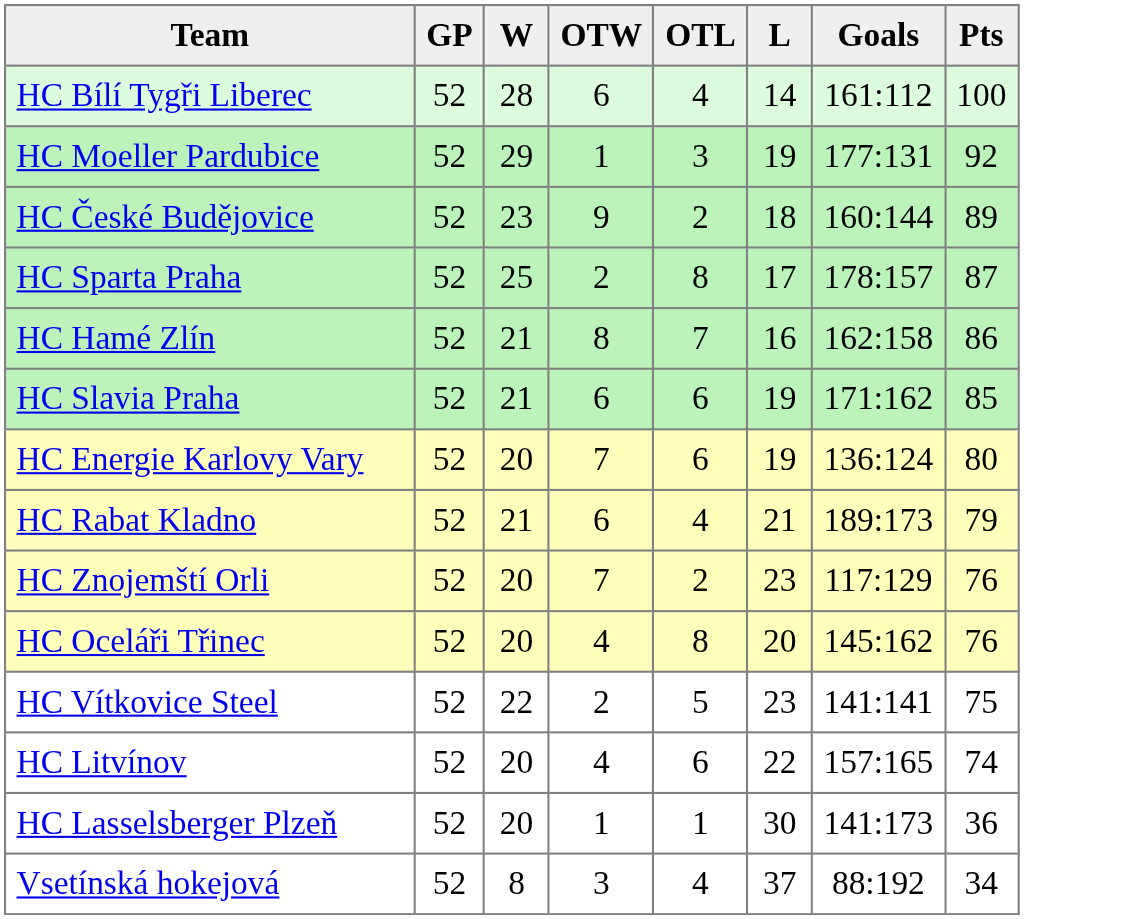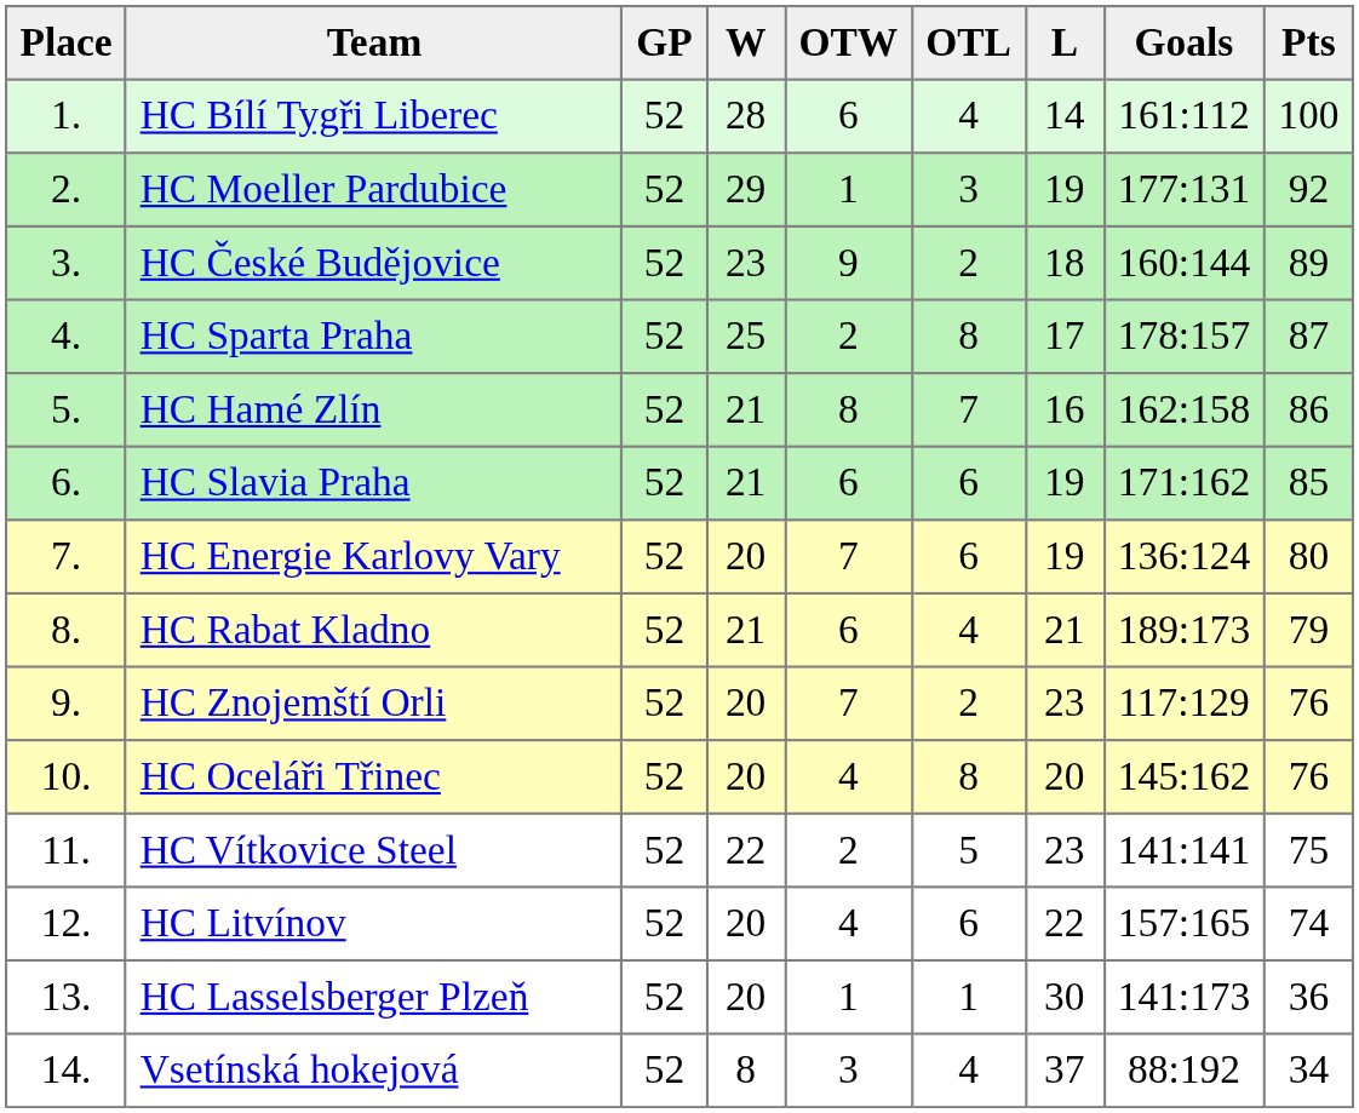 <table style=border-collapse:collapse border=1 cellspacing=0 cellpadding=5>
 <tr align=center bgcolor=#efefef>
+<th width="20">Place</th>
 <th width="185">Team</th>
 <th width="20">GP</th>
 <th width="20">W</th>
 <th width="20">OTW</th>
 <th width="20">OTL</th>
 <th width="20">L</th>
 <th width="40">Goals</th>
 <th width="20">Pts</th>
 </tr>
 <tr style="text-align:center;background:#DDFCDD">
+<td>1.</td>
 <td align="left"><a href='#'>HC Bílí Tygři Liberec</a></td>
 <td>52</td>
 <td>28</td>
 <td>6</td>
 <td>4</td>
 <td>14</td>
 <td>161:112</td>
 <td>100</td>
 </tr>
 <tr style="text-align:center;background:#BBF3BB">
+<td>2.</td>
 <td align="left"><a href='#'>HC Moeller Pardubice</a></td>
 <td>52</td>
 <td>29</td>
 <td>1</td>
 <td>3</td>
 <td>19</td>
 <td>177:131</td>
 <td>92</td>
 </tr>
 <tr style="text-align:center;background:#BBF3BB">
+<td>3.</td>
 <td align="left"><a href='#'>HC České Budějovice</a></td>
 <td>52</td>
 <td>23</td>
 <td>9</td>
 <td>2</td>
 <td>18</td>
 <td>160:144</td>
 <td>89</td>
 </tr>
 <tr style="text-align:center;background:#BBF3BB">
+<td>4.</td>
 <td align="left"><a href='#'>HC Sparta Praha</a></td>
 <td>52</td>
 <td>25</td>
 <td>2</td>
 <td>8</td>
 <td>17</td>
 <td>178:157</td>
 <td>87</td>
 </tr>
 <tr style="text-align:center;background:#BBF3BB">
+<td>5.</td>
 <td align="left"><a href='#'>HC Hamé Zlín</a></td>
 <td>52</td>
 <td>21</td>
 <td>8</td>
 <td>7</td>
 <td>16</td>
 <td>162:158</td>
 <td>86</td>
 </tr>
 <tr style="text-align:center;background:#BBF3BB">
+<td>6.</td>
 <td align="left"><a href='#'>HC Slavia Praha</a></td>
 <td>52</td>
 <td>21</td>
 <td>6</td>
 <td>6</td>
 <td>19</td>
 <td>171:162</td>
 <td>85</td>
 </tr>
 <tr style="text-align:center;background:#FFFFBB">
+<td>7.</td>
 <td align="left"><a href='#'>HC Energie Karlovy Vary</a></td>
 <td>52</td>
 <td>20</td>
 <td>7</td>
 <td>6</td>
 <td>19</td>
 <td>136:124</td>
 <td>80</td>
 </tr>
 <tr style="text-align:center;background:#FFFFBB">
+<td>8.</td>
 <td align="left"><a href='#'>HC Rabat Kladno</a></td>
 <td>52</td>
 <td>21</td>
 <td>6</td>
 <td>4</td>
 <td>21</td>
 <td>189:173</td>
 <td>79</td>
 </tr>
 <tr style="text-align:center;background:#FFFFBB">
+<td>9.</td>
 <td align="left"><a href='#'>HC Znojemští Orli</a></td>
 <td>52</td>
 <td>20</td>
 <td>7</td>
 <td>2</td>
 <td>23</td>
 <td>117:129</td>
 <td>76</td>
 </tr>
 <tr style="text-align:center;background:#FFFFBB">
+<td>10.</td>
 <td align="left"><a href='#'>HC Oceláři Třinec</a></td>
 <td>52</td>
 <td>20</td>
 <td>4</td>
 <td>8</td>
 <td>20</td>
 <td>145:162</td>
 <td>76</td>
 </tr>
 <tr align=center>
+<td>11.</td>
 <td align="left"><a href='#'>HC Vítkovice Steel</a></td>
 <td>52</td>
 <td>22</td>
 <td>2</td>
 <td>5</td>
 <td>23</td>
 <td>141:141</td>
 <td>75</td>
 </tr>
 <tr align=center>
+<td>12.</td>
 <td align="left"><a href='#'>HC Litvínov</a></td>
 <td>52</td>
 <td>20</td>
 <td>4</td>
 <td>6</td>
 <td>22</td>
 <td>157:165</td>
 <td>74</td>
 </tr>
 <tr align=center>
+<td>13.</td>
 <td align="left"><a href='#'>HC Lasselsberger Plzeň</a></td>
 <td>52</td>
 <td>20</td>
 <td>1</td>
 <td>1</td>
 <td>30</td>
 <td>141:173</td>
 <td>36</td>
 </tr>
 <tr align=center>
+<td>14.</td>
 <td align="left"><a href='#'>Vsetínská hokejová</a></td>
 <td>52</td>
 <td>8</td>
 <td>3</td>
 <td>4</td>
 <td>37</td>
 <td>88:192</td>
 <td>34</td>
 </tr>
 </table>
